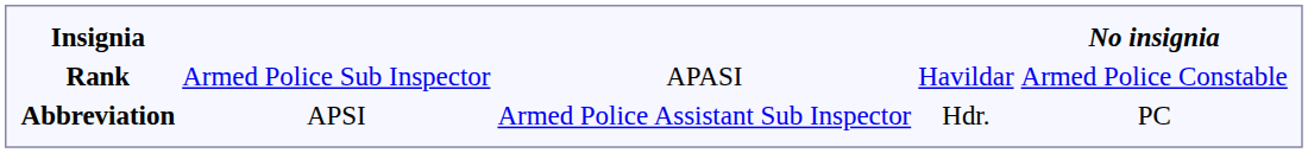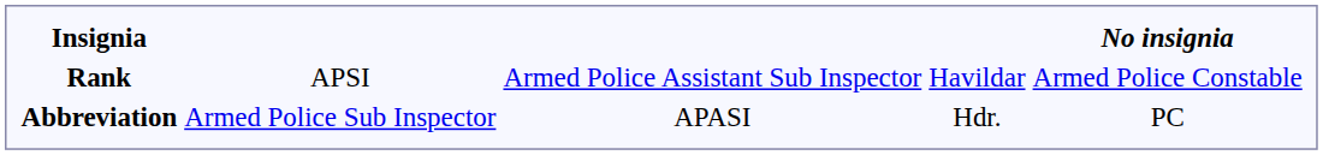 <table style="border:1px solid #8888aa; background-color:#f7f8ff; padding:5px; font-size:95%; margin: 0px 12px 12px 0px;">
 <tr align="center">
 <td><strong>Insignia</strong></td>
 <td></td>
 <td></td>
 <td colspan="12"></td>
 <td colspan="2"><strong><em>No insignia</em></strong></td>
 </tr>
 <tr style="text-align:center;">
 <td><strong>Rank</strong></td>
-<td><a href='#'>Armed Police Sub Inspector</a></td>
-<td>APASI</td>
+<td>APSI</td>
+<td><a href='#'>Armed Police Assistant Sub Inspector</a></td>
 <td colspan="12"><a href='#'>Havildar</a></td>
 <td colspan="2"><a href='#'>Armed Police Constable</a></td>
 </tr>
 <tr style="text-align:center;">
 <td><strong>Abbreviation</strong></td>
-<td>APSI</td>
-<td><a href='#'>Armed Police Assistant Sub Inspector</a></td>
+<td><a href='#'>Armed Police Sub Inspector</a></td>
+<td>APASI</td>
 <td colspan="12">Hdr.</td>
 <td colspan="2">PC</td>
 </tr>
 </table>
